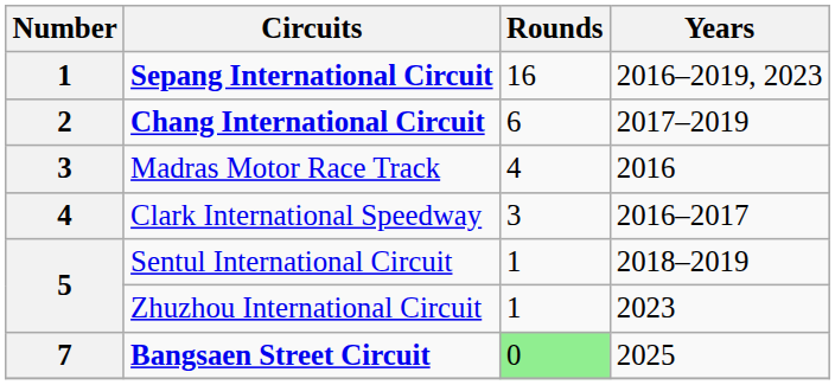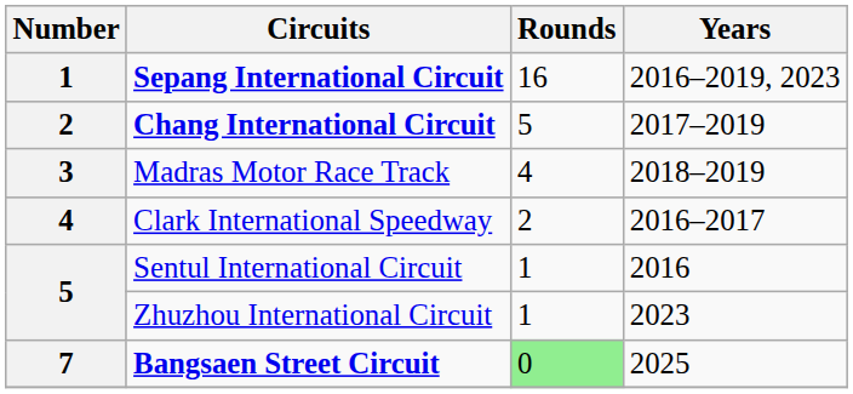 <table class="wikitable" style="text-align=center">
 <tr>
 <th>Number</th>
 <th>Circuits</th>
 <th>Rounds</th>
 <th>Years</th>
 </tr>
 <tr>
 <th>1</th>
 <td> <strong><a href='#'>Sepang International Circuit</a></strong></td>
 <td>16</td>
 <td>2016–2019, 2023</td>
 </tr>
 <tr>
 <th>2</th>
 <td> <strong><a href='#'>Chang International Circuit</a></strong></td>
-<td>6</td>
+<td>5</td>
 <td>2017–2019</td>
 </tr>
 <tr>
 <th>3</th>
 <td> <a href='#'>Madras Motor Race Track</a></td>
 <td>4</td>
-<td>2016</td>
+<td>2018–2019</td>
 </tr>
 <tr>
 <th>4</th>
 <td> <a href='#'>Clark International Speedway</a></td>
-<td>3</td>
+<td>2</td>
 <td>2016–2017</td>
 </tr>
 <tr>
 <th rowspan=2>5</th>
 <td> <a href='#'>Sentul International Circuit</a></td>
 <td>1</td>
-<td>2018–2019</td>
+<td>2016</td>
 </tr>
 <tr>
 <td> <a href='#'>Zhuzhou International Circuit</a></td>
 <td>1</td>
 <td>2023</td>
 </tr>
 <tr>
 <th>7</th>
 <td> <strong><a href='#'>Bangsaen Street Circuit</a></strong></td>
 <td style="background: lightgreen;">0</td>
 <td>2025</td>
 </tr>
 <tr>
 </tr>
 </table>
